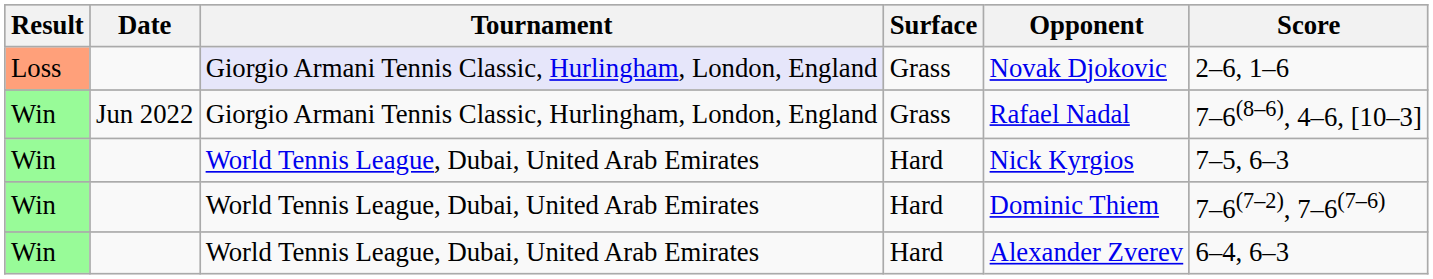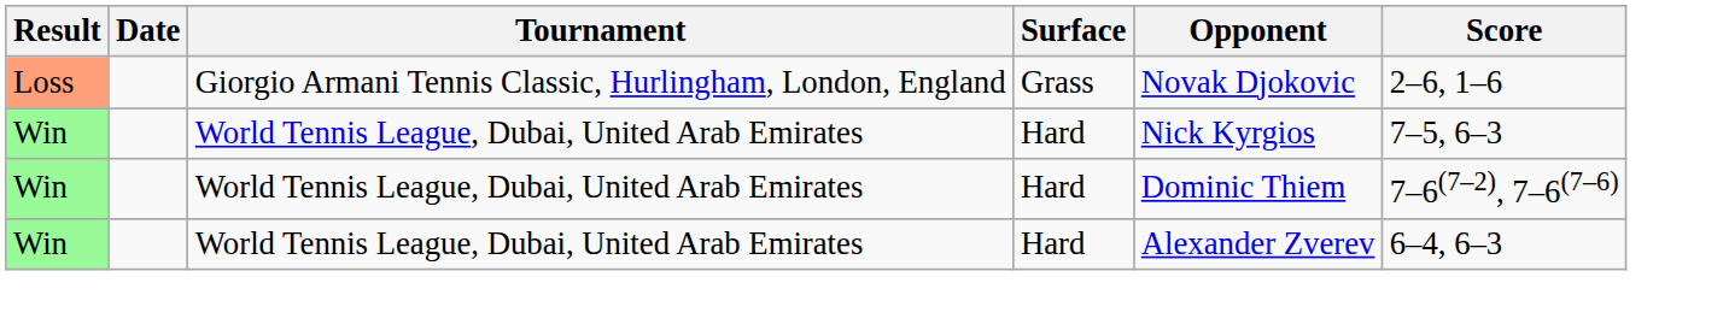 <table class="sortable wikitable">
 <tr>
 <th>Result</th>
 <th>Date</th>
 <th>Tournament</th>
 <th>Surface</th>
 <th>Opponent</th>
 <th>Score</th>
 </tr>
 <tr>
 <td bgcolor=FFA07A>Loss</td>
 <td></td>
-<td style="background: lavender;">Giorgio Armani Tennis Classic, <a href='#'> Hurlingham</a>, London, England</td>
+<td>Giorgio Armani Tennis Classic, <a href='#'> Hurlingham</a>, London, England</td>
 <td>Grass</td>
 <td> <a href='#'>Novak Djokovic</a></td>
 <td>2–6, 1–6</td>
-</tr>
-<tr>
-<td style="background:#98fb98;">Win</td>
-<td>Jun 2022</td>
-<td>Giorgio Armani Tennis Classic, Hurlingham, London, England</td>
-<td>Grass</td>
-<td> <a href='#'>Rafael Nadal</a></td>
-<td>7–6<sup>(8–6)</sup>, 4–6, [10–3]</td>
 </tr>
 <tr>
 <td style="background:#98fb98;">Win</td>
 <td></td>
 <td><a href='#'>World Tennis League</a>, Dubai, United Arab Emirates</td>
 <td>Hard</td>
 <td> <a href='#'>Nick Kyrgios</a></td>
 <td>7–5, 6–3</td>
 </tr>
 <tr>
 <td style="background:#98fb98;">Win</td>
 <td></td>
 <td>World Tennis League, Dubai, United Arab Emirates</td>
 <td>Hard</td>
 <td> <a href='#'>Dominic Thiem</a></td>
 <td>7–6<sup>(7–2)</sup>, 7–6<sup>(7–6)</sup></td>
 </tr>
 <tr>
 <td style="background:#98fb98;">Win</td>
 <td></td>
 <td>World Tennis League, Dubai, United Arab Emirates</td>
 <td>Hard</td>
 <td> <a href='#'>Alexander Zverev</a></td>
 <td>6–4, 6–3</td>
 </tr>
 </table>
